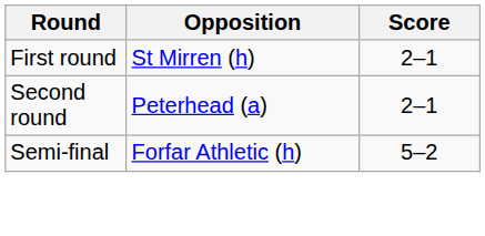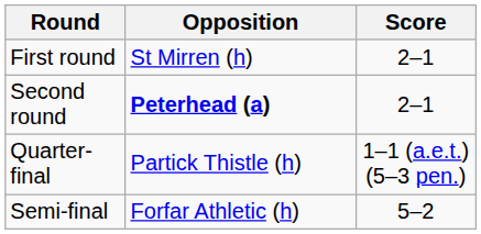 <table class="wikitable" style="text-align:left;margin-left:1em;float:right">
 <tr>
 <th width=80>Round</th>
 <th width=160>Opposition</th>
 <th width=80>Score</th>
 </tr>
 <tr>
 <td>First round</td>
 <td><a href='#'>St Mirren</a> (<a href='#'>h</a>)</td>
 <td align=center>2–1</td>
 </tr>
 <tr>
 <td>Second round</td>
-<td><a href='#'>Peterhead</a> (<a href='#'>a</a>)</td>
+<td><strong><a href='#'>Peterhead</a> (<a href='#'>a</a>)</strong></td>
 <td align=center>2–1</td>
+</tr>
+<tr>
+<td>Quarter-final</td>
+<td><a href='#'>Partick Thistle</a> (<a href='#'>h</a>)</td>
+<td align=center>1–1 (<a href='#'>a.e.t.</a>)<br>(5–3 <a href='#'>pen.</a>)</td>
 </tr>
 <tr>
 <td>Semi-final</td>
 <td><a href='#'>Forfar Athletic</a> (<a href='#'>h</a>)</td>
 <td align=center>5–2</td>
 </tr>
 </table>
